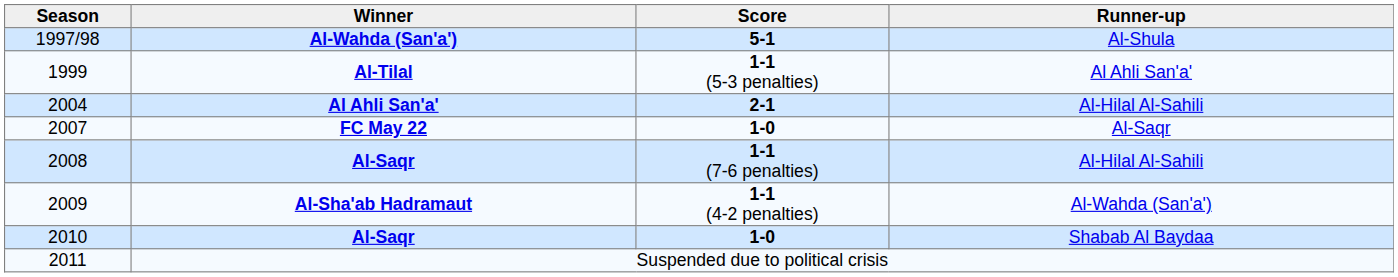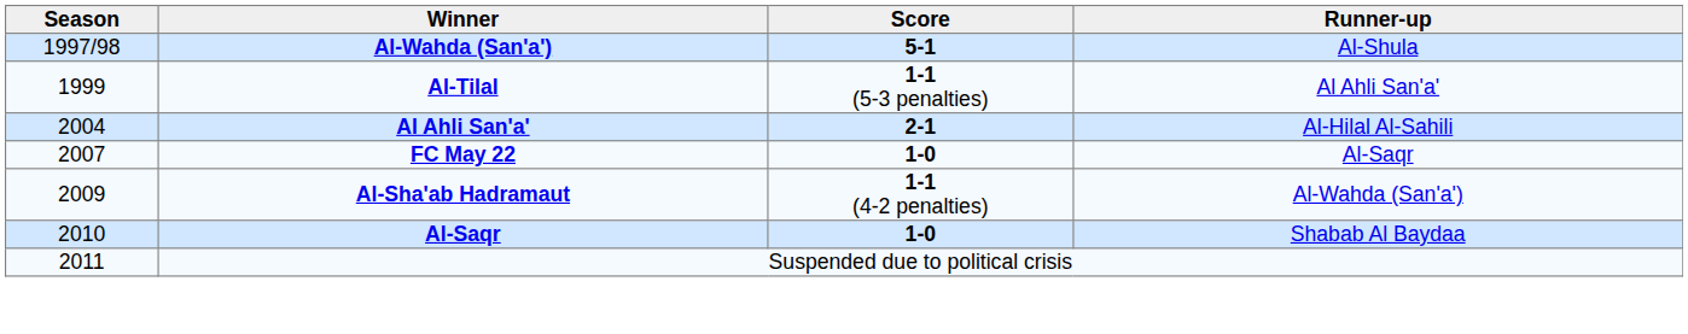 <table border=1 cellpadding=1 cellspacing=0 width=100% style="border-collapse:collapse">
 <tr align=center style="background:#efefef;">
 <th width=5%>Season</th>
 <th width=20%>Winner</th>
 <th width=10%>Score</th>
 <th width=20%>Runner-up</th>
 </tr>
 <tr align=center bgcolor=#D0E7FF>
 <td>1997/98</td>
 <td><strong><a href='#'>Al-Wahda (San'a')</a></strong></td>
 <td><strong>5-1</strong></td>
 <td><a href='#'>Al-Shula</a></td>
 </tr>
 <tr align=center bgcolor=#F5FAFF>
 <td>1999</td>
 <td><strong><a href='#'>Al-Tilal</a></strong></td>
 <td><strong>1-1</strong><br> (5-3 penalties)</td>
 <td><a href='#'>Al Ahli San'a'</a></td>
 </tr>
 <tr align=center bgcolor=#D0E7FF>
 <td>2004</td>
 <td><strong><a href='#'>Al Ahli San'a'</a></strong></td>
 <td><strong>2-1</strong></td>
 <td><a href='#'>Al-Hilal Al-Sahili</a></td>
 </tr>
 <tr align=center bgcolor=#F5FAFF>
 <td>2007</td>
 <td><strong><a href='#'>FC May 22</a></strong></td>
 <td><strong>1-0</strong></td>
 <td><a href='#'>Al-Saqr</a></td>
 </tr>
-<tr align=center bgcolor=#D0E7FF>
-<td>2008</td>
-<td><strong><a href='#'>Al-Saqr</a></strong></td>
-<td><strong>1-1</strong><br> (7-6 penalties)</td>
-<td><a href='#'>Al-Hilal Al-Sahili</a></td>
-</tr>
 <tr align=center bgcolor=#F5FAFF>
 <td>2009</td>
 <td><strong><a href='#'>Al-Sha'ab Hadramaut</a></strong></td>
 <td><strong>1-1</strong><br> (4-2 penalties)</td>
 <td><a href='#'>Al-Wahda (San'a')</a></td>
 </tr>
 <tr align=center bgcolor=#D0E7FF>
 <td>2010</td>
 <td><strong><a href='#'>Al-Saqr</a></strong></td>
 <td><strong>1-0</strong></td>
 <td><a href='#'>Shabab Al Baydaa</a></td>
 </tr>
 <tr align=center bgcolor=#F5FAFF>
 <td>2011</td>
 <td colspan=3>Suspended due to political crisis</td>
 </tr>
 </table>
